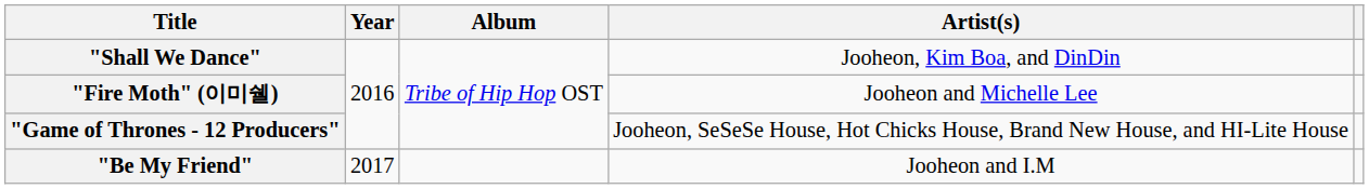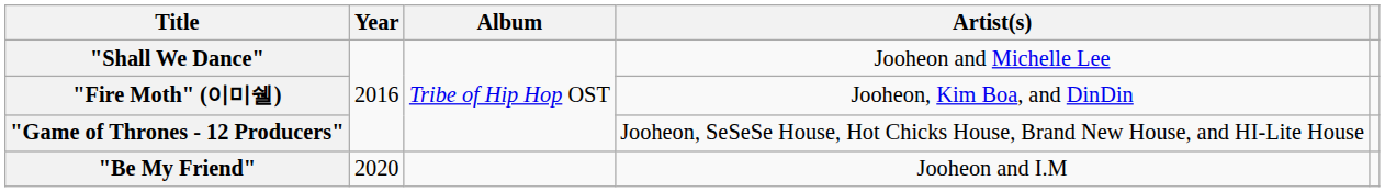 <table class="wikitable plainrowheaders" style="text-align:center">
 <tr>
 <th scope="col">Title</th>
 <th scope="col">Year</th>
 <th scope="col">Album</th>
 <th scope="col">Artist(s)</th>
 <th scope="col" class="unsortable"></th>
 </tr>
 <tr>
 <th scope="row">"Shall We Dance"</th>
 <td rowspan="3">2016</td>
 <td rowspan="3"><em><a href='#'>Tribe of Hip Hop</a></em> OST</td>
-<td>Jooheon, <a href='#'>Kim Boa</a>, and <a href='#'>DinDin</a></td>
+<td>Jooheon and <a href='#'>Michelle Lee</a></td>
 <td></td>
 </tr>
 <tr>
 <th scope="row">"Fire Moth" (이미쉘)</th>
-<td>Jooheon and <a href='#'>Michelle Lee</a></td>
+<td>Jooheon, <a href='#'>Kim Boa</a>, and <a href='#'>DinDin</a></td>
 <td></td>
 </tr>
 <tr>
 <th scope="row">"Game of Thrones - 12 Producers"</th>
 <td>Jooheon, SeSeSe House, Hot Chicks House, Brand New House, and HI-Lite House</td>
 <td></td>
 </tr>
 <tr>
 <th scope="row">"Be My Friend"</th>
-<td>2017</td>
+<td>2020</td>
 <td></td>
 <td>Jooheon and I.M</td>
 <td></td>
 </tr>
 </table>
